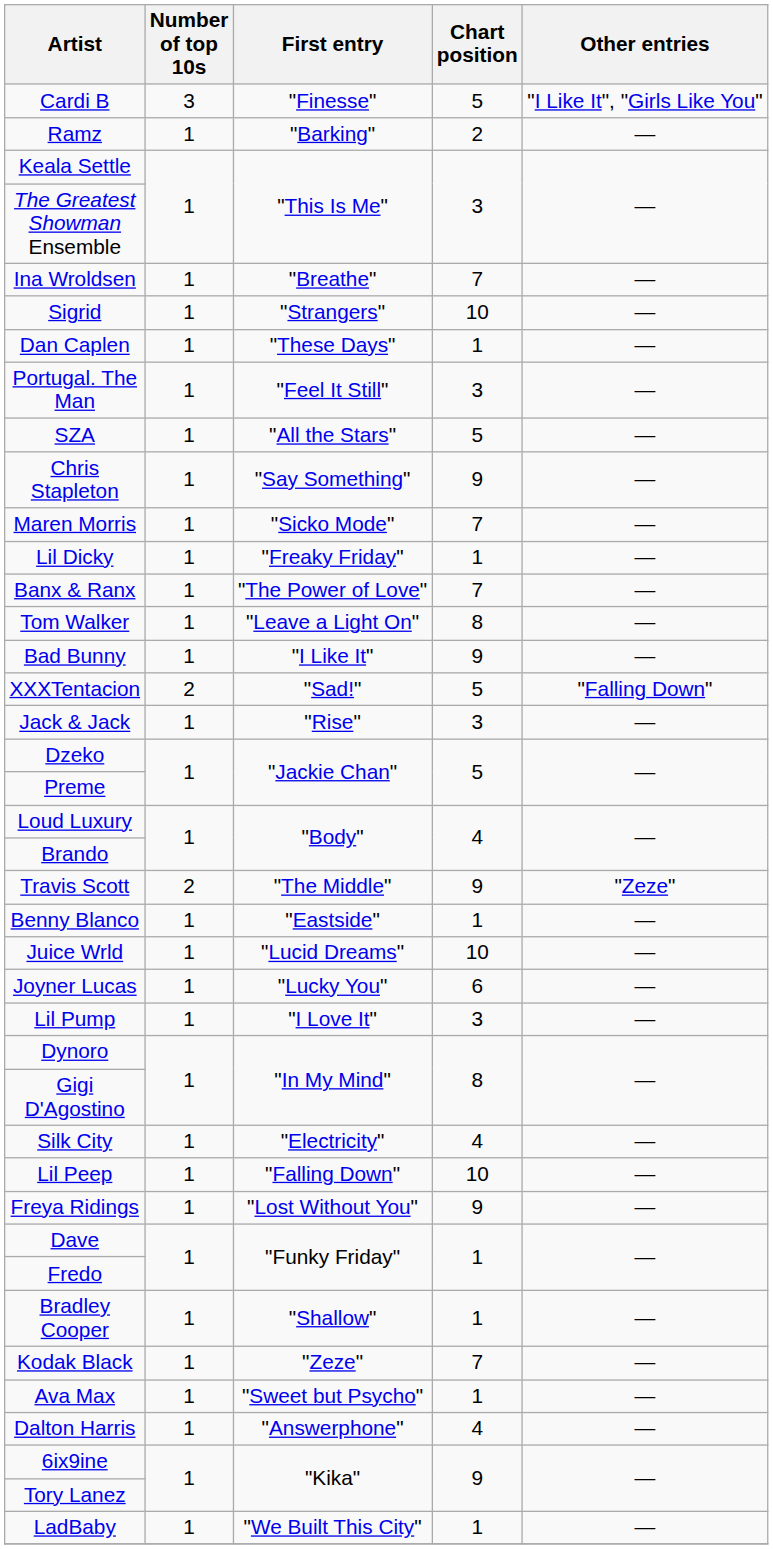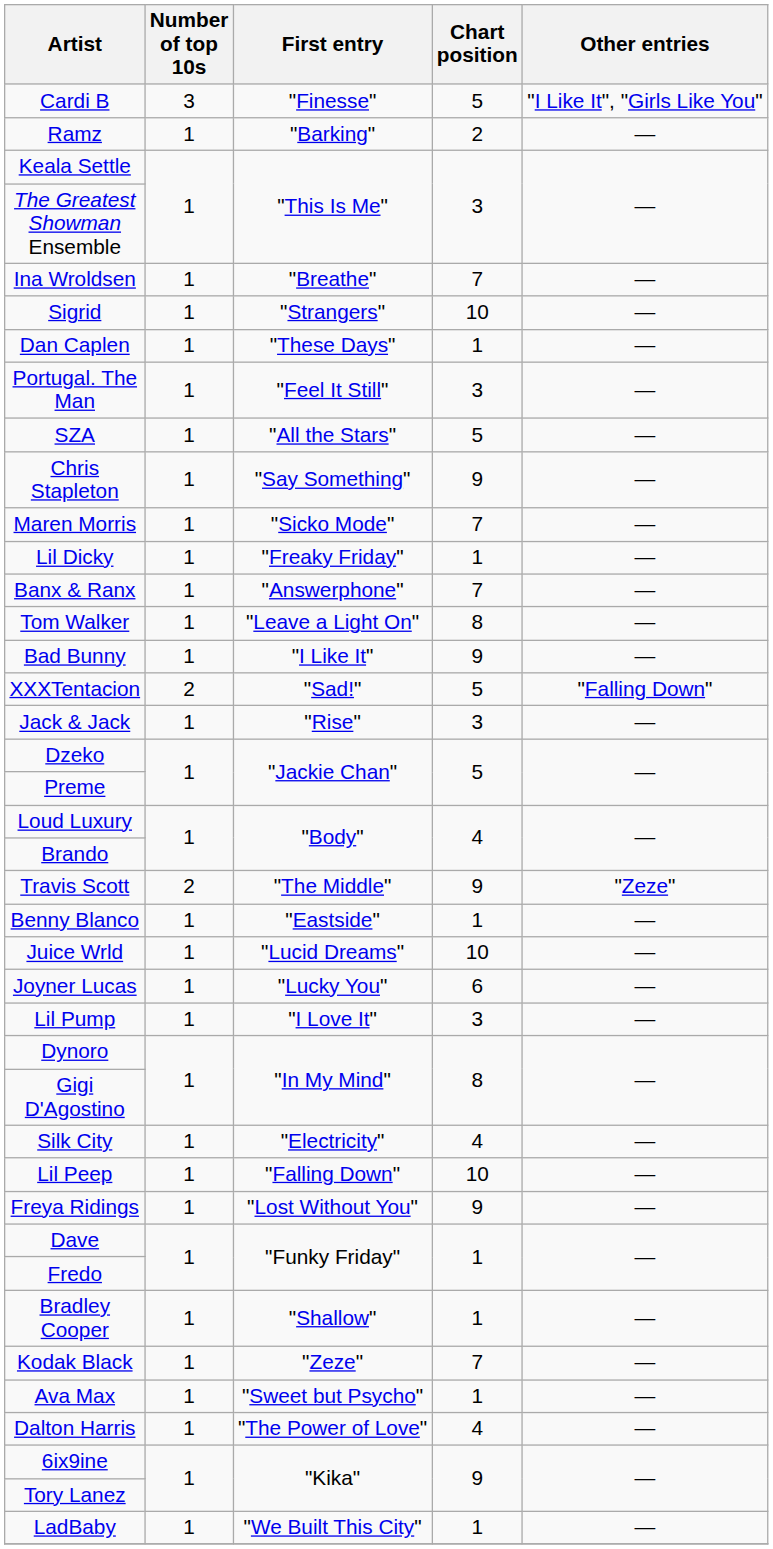 <table class="wikitable sortable mw-collapsible mw-collapsed" style="text-align: center;">
 <tr>
 <th scope="col" style="width:55px;">Artist</th>
 <th scope="col" style="width:55px;" data-sort-type="number">Number of top 10s</th>
 <th scope="col" style="text-align:center;">First entry</th>
 <th scope="col" style="width:55px;" data-sort-type="number">Chart position</th>
 <th scope="col" style="text-align:center;">Other entries</th>
 </tr>
 <tr>
 <td><a href='#'>Cardi B</a></td>
 <td>3</td>
 <td>"<a href='#'>Finesse</a>"</td>
 <td>5</td>
 <td>"<a href='#'>I Like It</a>", "<a href='#'>Girls Like You</a>"</td>
 </tr>
 <tr>
 <td><a href='#'>Ramz</a></td>
 <td>1</td>
 <td>"<a href='#'>Barking</a>"</td>
 <td>2</td>
 <td>—</td>
 </tr>
 <tr>
 <td><a href='#'>Keala Settle</a></td>
 <td rowspan="2">1</td>
 <td rowspan="2">"<a href='#'>This Is Me</a>"</td>
 <td rowspan="2">3</td>
 <td rowspan="2">—</td>
 </tr>
 <tr>
 <td><em><a href='#'>The Greatest Showman</a></em> Ensemble</td>
 </tr>
 <tr>
 <td><a href='#'>Ina Wroldsen</a></td>
 <td>1</td>
 <td>"<a href='#'>Breathe</a>"</td>
 <td>7</td>
 <td>—</td>
 </tr>
 <tr>
 <td><a href='#'>Sigrid</a></td>
 <td>1</td>
 <td>"<a href='#'>Strangers</a>"</td>
 <td>10</td>
 <td>—</td>
 </tr>
 <tr>
 <td><a href='#'>Dan Caplen</a></td>
 <td>1</td>
 <td>"<a href='#'>These Days</a>"</td>
 <td>1</td>
 <td>—</td>
 </tr>
 <tr>
 <td><a href='#'>Portugal. The Man</a></td>
 <td>1</td>
 <td>"<a href='#'>Feel It Still</a>"</td>
 <td>3</td>
 <td>—</td>
 </tr>
 <tr>
 <td><a href='#'>SZA</a></td>
 <td>1</td>
 <td>"<a href='#'>All the Stars</a>"</td>
 <td>5</td>
 <td>—</td>
 </tr>
 <tr>
 <td><a href='#'>Chris Stapleton</a></td>
 <td>1</td>
 <td>"<a href='#'>Say Something</a>"</td>
 <td>9</td>
 <td>—</td>
 </tr>
 <tr>
 <td><a href='#'>Maren Morris</a></td>
 <td>1</td>
 <td>"<a href='#'>Sicko Mode</a>"</td>
 <td>7</td>
 <td>—</td>
 </tr>
 <tr>
 <td><a href='#'>Lil Dicky</a></td>
 <td>1</td>
 <td>"<a href='#'>Freaky Friday</a>"</td>
 <td>1</td>
 <td>—</td>
 </tr>
 <tr>
 <td><a href='#'>Banx & Ranx</a></td>
 <td>1</td>
-<td>"<a href='#'>The Power of Love</a>"</td>
+<td>"<a href='#'>Answerphone</a>"</td>
 <td>7</td>
 <td>—</td>
 </tr>
 <tr>
 <td><a href='#'>Tom Walker</a></td>
 <td>1</td>
 <td>"<a href='#'>Leave a Light On</a>"</td>
 <td>8</td>
 <td>—</td>
 </tr>
 <tr>
 <td><a href='#'>Bad Bunny</a></td>
 <td>1</td>
 <td>"<a href='#'>I Like It</a>"</td>
 <td>9</td>
 <td>—</td>
 </tr>
 <tr>
 <td><a href='#'>XXXTentacion</a></td>
 <td>2</td>
 <td>"<a href='#'>Sad!</a>"</td>
 <td>5</td>
 <td>"<a href='#'>Falling Down</a>"</td>
 </tr>
 <tr>
 <td><a href='#'>Jack & Jack</a></td>
 <td>1</td>
 <td>"<a href='#'>Rise</a>"</td>
 <td>3</td>
 <td>—</td>
 </tr>
 <tr>
 <td><a href='#'>Dzeko</a></td>
 <td rowspan="2">1</td>
 <td rowspan="2">"<a href='#'>Jackie Chan</a>"</td>
 <td rowspan="2">5</td>
 <td rowspan="2">—</td>
 </tr>
 <tr>
 <td><a href='#'>Preme</a></td>
 </tr>
 <tr>
 <td><a href='#'>Loud Luxury</a></td>
 <td rowspan="2">1</td>
 <td rowspan="2">"<a href='#'>Body</a>"</td>
 <td rowspan="2">4</td>
 <td rowspan="2">—</td>
 </tr>
 <tr>
 <td><a href='#'>Brando</a></td>
 </tr>
 <tr>
 <td><a href='#'>Travis Scott</a></td>
 <td>2</td>
 <td>"<a href='#'>The Middle</a>"</td>
 <td>9</td>
 <td>"<a href='#'>Zeze</a>"</td>
 </tr>
 <tr>
 <td><a href='#'>Benny Blanco</a></td>
 <td>1</td>
 <td>"<a href='#'>Eastside</a>"</td>
 <td>1</td>
 <td>—</td>
 </tr>
 <tr>
 <td><a href='#'>Juice Wrld</a></td>
 <td>1</td>
 <td>"<a href='#'>Lucid Dreams</a>"</td>
 <td>10</td>
 <td>—</td>
 </tr>
 <tr>
 <td><a href='#'>Joyner Lucas</a></td>
 <td>1</td>
 <td>"<a href='#'>Lucky You</a>"</td>
 <td>6</td>
 <td>—</td>
 </tr>
 <tr>
 <td><a href='#'>Lil Pump</a></td>
 <td>1</td>
 <td>"<a href='#'>I Love It</a>"</td>
 <td>3</td>
 <td>—</td>
 </tr>
 <tr>
 <td><a href='#'>Dynoro</a></td>
 <td rowspan="2">1</td>
 <td rowspan="2">"<a href='#'>In My Mind</a>"</td>
 <td rowspan="2">8</td>
 <td rowspan="2">—</td>
 </tr>
 <tr>
 <td><a href='#'>Gigi D'Agostino</a></td>
 </tr>
 <tr>
 <td><a href='#'>Silk City</a></td>
 <td>1</td>
 <td>"<a href='#'>Electricity</a>"</td>
 <td>4</td>
 <td>—</td>
 </tr>
 <tr>
 <td><a href='#'>Lil Peep</a></td>
 <td>1</td>
 <td>"<a href='#'>Falling Down</a>"</td>
 <td>10</td>
 <td>—</td>
 </tr>
 <tr>
 <td><a href='#'>Freya Ridings</a></td>
 <td>1</td>
 <td>"<a href='#'>Lost Without You</a>"</td>
 <td>9</td>
 <td>—</td>
 </tr>
 <tr>
 <td><a href='#'>Dave</a></td>
 <td rowspan="2">1</td>
 <td rowspan="2">"Funky Friday"</td>
 <td rowspan="2">1</td>
 <td rowspan="2">—</td>
 </tr>
 <tr>
 <td><a href='#'>Fredo</a></td>
 </tr>
 <tr>
 <td><a href='#'>Bradley Cooper</a></td>
 <td>1</td>
 <td>"<a href='#'>Shallow</a>"</td>
 <td>1</td>
 <td>—</td>
 </tr>
 <tr>
 <td><a href='#'>Kodak Black</a></td>
 <td>1</td>
 <td>"<a href='#'>Zeze</a>"</td>
 <td>7</td>
 <td>—</td>
 </tr>
 <tr>
 <td><a href='#'>Ava Max</a></td>
 <td>1</td>
 <td>"<a href='#'>Sweet but Psycho</a>"</td>
 <td>1</td>
 <td>—</td>
 </tr>
 <tr>
 <td><a href='#'>Dalton Harris</a></td>
 <td>1</td>
-<td>"<a href='#'>Answerphone</a>"</td>
+<td>"<a href='#'>The Power of Love</a>"</td>
 <td>4</td>
 <td>—</td>
 </tr>
 <tr>
 <td><a href='#'>6ix9ine</a></td>
 <td rowspan="2">1</td>
 <td rowspan="2">"Kika"</td>
 <td rowspan="2">9</td>
 <td rowspan="2">—</td>
 </tr>
 <tr>
 <td><a href='#'>Tory Lanez</a></td>
 </tr>
 <tr>
 <td><a href='#'>LadBaby</a></td>
 <td>1</td>
 <td>"<a href='#'>We Built This City</a>"</td>
 <td>1</td>
 <td>—</td>
 </tr>
 <tr>
 </tr>
 </table>
